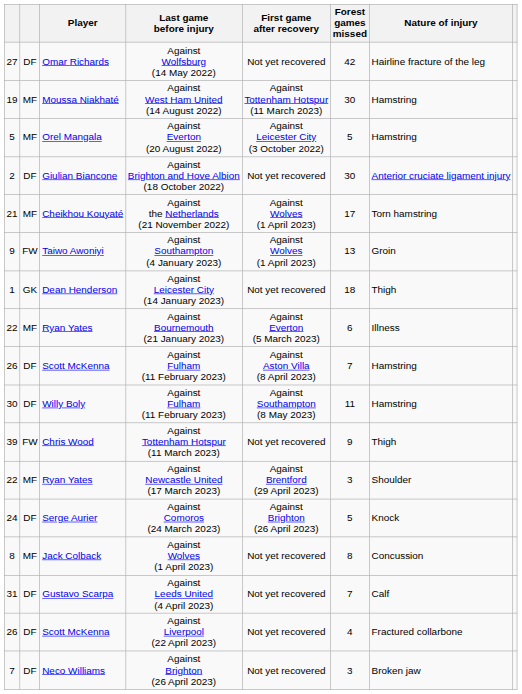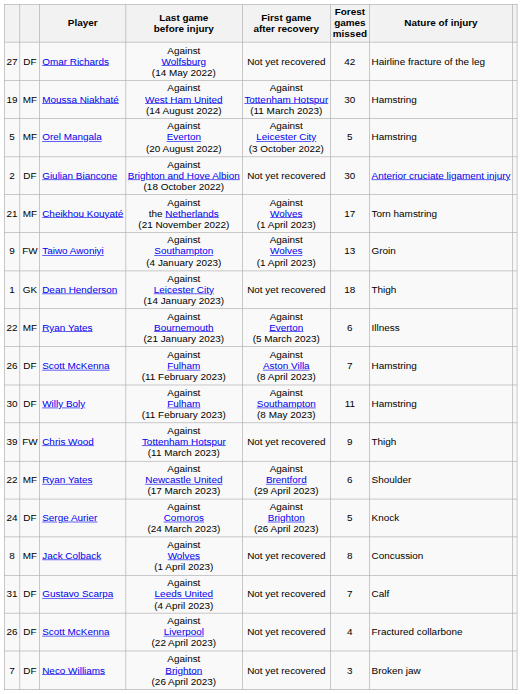 <table class="wikitable sortable" style="text-align:center">
 <tr>
 <th></th>
 <th></th>
 <th>Player</th>
 <th class="unsortable">Last game<br>before injury</th>
 <th class="unsortable">First game<br>after recovery</th>
 <th>Forest<br>games<br>missed</th>
 <th class="unsortable">Nature of injury</th>
 <th class="unsortable"></th>
 </tr>
 <tr>
 <td>27</td>
 <td>DF</td>
 <td style="text-align:left;" data-sort-value="Richards, Omar"> <a href='#'>Omar Richards</a></td>
 <td>Against<br><a href='#'>Wolfsburg</a><br>(14 May 2022)</td>
 <td>Not yet recovered</td>
 <td>42</td>
 <td style="text-align:left;">Hairline fracture of the leg</td>
 <td></td>
 </tr>
 <tr>
 <td>19</td>
 <td>MF</td>
 <td style="text-align:left;" data-sort-value="Niakhaté, Moussa"> <a href='#'>Moussa Niakhaté</a></td>
 <td>Against<br><a href='#'>West Ham United</a><br>(14 August 2022)</td>
 <td>Against<br><a href='#'>Tottenham Hotspur</a><br>(11 March 2023)</td>
 <td>30</td>
 <td style="text-align:left;">Hamstring</td>
 <td></td>
 </tr>
 <tr>
 <td>5</td>
 <td>MF</td>
 <td style="text-align:left;" data-sort-value="Mangala, Orel"> <a href='#'>Orel Mangala</a></td>
 <td>Against<br><a href='#'>Everton</a><br>(20 August 2022)</td>
 <td>Against<br><a href='#'>Leicester City</a><br>(3 October 2022)</td>
 <td>5</td>
 <td style="text-align:left;">Hamstring</td>
 <td></td>
 </tr>
 <tr>
 <td>2</td>
 <td>DF</td>
 <td style="text-align:left;" data-sort-value="Biancone, Giulian"> <a href='#'>Giulian Biancone</a></td>
 <td>Against<br><a href='#'>Brighton and Hove Albion</a><br>(18 October 2022)</td>
 <td>Not yet recovered</td>
 <td>30</td>
 <td style="text-align:left;"><a href='#'>Anterior cruciate ligament injury</a></td>
 <td></td>
 </tr>
 <tr>
 <td>21</td>
 <td>MF</td>
 <td style="text-align:left;" data-sort-value="Kouyate, Cheikhou"> <a href='#'>Cheikhou Kouyaté</a></td>
 <td>Against<br>the <a href='#'>Netherlands</a><br>(21 November 2022)</td>
 <td>Against<br><a href='#'>Wolves</a><br>(1 April 2023)</td>
 <td>17</td>
 <td style="text-align:left;">Torn hamstring</td>
 <td></td>
 </tr>
 <tr>
 <td>9</td>
 <td>FW</td>
 <td style="text-align:left;" data-sort-value="Awoniyi, Taiwo"> <a href='#'>Taiwo Awoniyi</a></td>
 <td>Against<br><a href='#'>Southampton</a><br>(4 January 2023)</td>
 <td>Against<br><a href='#'>Wolves</a><br>(1 April 2023)</td>
 <td>13</td>
 <td style="text-align:left;">Groin</td>
 <td></td>
 </tr>
 <tr>
 <td>1</td>
 <td>GK</td>
 <td style="text-align:left;" data-sort-value="Henderson, Dean"> <a href='#'>Dean Henderson</a></td>
 <td>Against<br><a href='#'>Leicester City</a><br>(14 January 2023)</td>
 <td>Not yet recovered</td>
 <td>18</td>
 <td style="text-align:left;">Thigh</td>
 <td></td>
 </tr>
 <tr>
 <td>22</td>
 <td>MF</td>
 <td style="text-align:left;" data-sort-value="Yates, Ryan"> <a href='#'>Ryan Yates</a></td>
 <td>Against<br><a href='#'>Bournemouth</a><br>(21 January 2023)</td>
 <td>Against<br><a href='#'>Everton</a><br>(5 March 2023)</td>
 <td>6</td>
 <td style="text-align:left;">Illness</td>
 <td></td>
 </tr>
 <tr>
 <td>26</td>
 <td>DF</td>
 <td style="text-align:left;" data-sort-value="McKenna, Scott"> <a href='#'>Scott McKenna</a></td>
 <td>Against<br><a href='#'>Fulham</a><br>(11 February 2023)</td>
 <td>Against<br><a href='#'>Aston Villa</a><br>(8 April 2023)</td>
 <td>7</td>
 <td style="text-align:left;">Hamstring</td>
 <td></td>
 </tr>
 <tr>
 <td>30</td>
 <td>DF</td>
 <td style="text-align:left;" data-sort-value="Boly, Willy"> <a href='#'>Willy Boly</a></td>
 <td>Against<br><a href='#'>Fulham</a><br>(11 February 2023)</td>
 <td>Against<br><a href='#'>Southampton</a><br>(8 May 2023)</td>
 <td>11</td>
 <td style="text-align:left;">Hamstring</td>
 <td></td>
 </tr>
 <tr>
 <td>39</td>
 <td>FW</td>
 <td style="text-align:left;" data-sort-value="Wood, Chris"> <a href='#'>Chris Wood</a></td>
 <td>Against<br><a href='#'>Tottenham Hotspur</a><br>(11 March 2023)</td>
 <td>Not yet recovered</td>
 <td>9</td>
 <td style="text-align:left;">Thigh</td>
 <td></td>
 </tr>
 <tr>
 <td>22</td>
 <td>MF</td>
 <td style="text-align:left;" data-sort-value="Yates, Ryan"> <a href='#'>Ryan Yates</a></td>
 <td>Against<br><a href='#'>Newcastle United</a><br>(17 March 2023)</td>
 <td>Against<br><a href='#'>Brentford</a><br>(29 April 2023)</td>
-<td>3</td>
+<td>6</td>
 <td style="text-align:left;">Shoulder</td>
 <td></td>
 </tr>
 <tr>
 <td>24</td>
 <td>DF</td>
 <td style="text-align:left;" data-sort-value="Aurier, Serge"> <a href='#'>Serge Aurier</a></td>
 <td>Against<br><a href='#'>Comoros</a><br>(24 March 2023)</td>
 <td>Against<br><a href='#'>Brighton</a><br>(26 April 2023)</td>
 <td>5</td>
 <td style="text-align:left;">Knock</td>
 <td></td>
 </tr>
 <tr>
 <td>8</td>
 <td>MF</td>
 <td style="text-align:left;" data-sort-value="Colback, Jack"> <a href='#'>Jack Colback</a></td>
 <td>Against<br><a href='#'>Wolves</a><br>(1 April 2023)</td>
 <td>Not yet recovered</td>
 <td>8</td>
 <td style="text-align:left;">Concussion</td>
 <td></td>
 </tr>
 <tr>
 <td>31</td>
 <td>DF</td>
 <td style="text-align:left;" data-sort-value="Scarpa, Gustavo"> <a href='#'>Gustavo Scarpa</a></td>
 <td>Against<br><a href='#'>Leeds United</a><br>(4 April 2023)</td>
 <td>Not yet recovered</td>
 <td>7</td>
 <td style="text-align:left;">Calf</td>
 <td></td>
 </tr>
 <tr>
 <td>26</td>
 <td>DF</td>
 <td style="text-align:left;" data-sort-value="McKenna, Scott"> <a href='#'>Scott McKenna</a></td>
 <td>Against<br><a href='#'>Liverpool</a><br>(22 April 2023)</td>
 <td>Not yet recovered</td>
 <td>4</td>
 <td style="text-align:left;">Fractured collarbone</td>
 <td></td>
 </tr>
 <tr>
 <td>7</td>
 <td>DF</td>
 <td style="text-align:left;" data-sort-value="Williams, Neco"> <a href='#'>Neco Williams</a></td>
 <td>Against<br><a href='#'>Brighton</a><br>(26 April 2023)</td>
 <td>Not yet recovered</td>
 <td>3</td>
 <td style="text-align:left;">Broken jaw</td>
 <td></td>
 </tr>
 </table>
